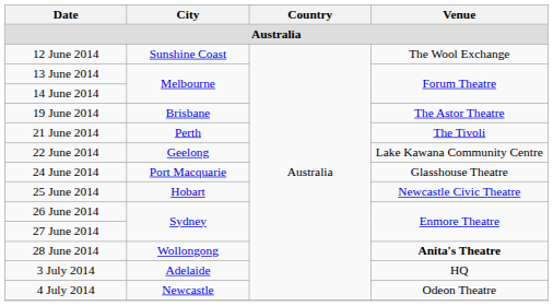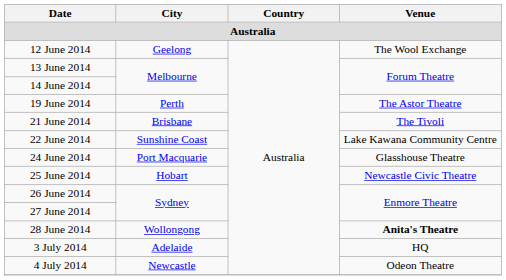 <table class="wikitable" style="text-align:center;">
 <tr>
 <th style="width:150px;">Date</th>
 <th style="width:150px;">City</th>
 <th style="width:150px;">Country</th>
 <th style="width:220px;">Venue</th>
 </tr>
 <tr style="background:#ddd;">
 <td colspan="4" style="text-align:center;"><strong>Australia</strong></td>
 </tr>
 <tr>
 <td>12 June 2014</td>
-<td><a href='#'>Sunshine Coast</a></td>
+<td><a href='#'>Geelong</a></td>
 <td rowspan="13">Australia</td>
 <td>The Wool Exchange</td>
 </tr>
 <tr>
 <td>13 June 2014</td>
 <td rowspan="2"><a href='#'>Melbourne</a></td>
 <td rowspan="2"><a href='#'>Forum Theatre</a></td>
 </tr>
 <tr>
 <td>14 June 2014</td>
 </tr>
 <tr>
 <td>19 June 2014</td>
-<td><a href='#'>Brisbane</a></td>
+<td><a href='#'>Perth</a></td>
 <td><a href='#'>The Astor Theatre</a></td>
 </tr>
 <tr>
 <td>21 June 2014</td>
-<td><a href='#'>Perth</a></td>
+<td><a href='#'>Brisbane</a></td>
 <td><a href='#'>The Tivoli</a></td>
 </tr>
 <tr>
 <td>22 June 2014</td>
-<td><a href='#'>Geelong</a></td>
+<td><a href='#'>Sunshine Coast</a></td>
 <td>Lake Kawana Community Centre</td>
 </tr>
 <tr>
 <td>24 June 2014</td>
 <td><a href='#'>Port Macquarie</a></td>
 <td>Glasshouse Theatre</td>
 </tr>
 <tr>
 <td>25 June 2014</td>
 <td><a href='#'>Hobart</a></td>
 <td><a href='#'>Newcastle Civic Theatre</a></td>
 </tr>
 <tr>
 <td>26 June 2014</td>
 <td rowspan="2"><a href='#'>Sydney</a></td>
 <td rowspan="2"><a href='#'>Enmore Theatre</a></td>
 </tr>
 <tr>
 <td>27 June 2014</td>
 </tr>
 <tr>
 <td>28 June 2014</td>
 <td><a href='#'>Wollongong</a></td>
 <td><strong>Anita's Theatre</strong></td>
 </tr>
 <tr>
 <td>3 July 2014</td>
 <td><a href='#'>Adelaide</a></td>
 <td>HQ</td>
 </tr>
 <tr>
 <td>4 July 2014</td>
 <td><a href='#'>Newcastle</a></td>
 <td>Odeon Theatre</td>
 </tr>
 <tr>
 </tr>
 </table>
